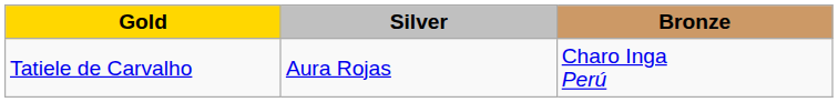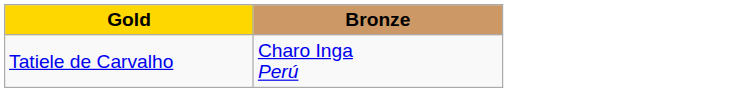 <table class="wikitable" style="text-align:left">
 <tr align="center">
 <td width=200 bgcolor=gold><strong>Gold</strong></td>
-<td width=200 bgcolor=silver><strong>Silver</strong></td>
 <td width=200 bgcolor=CC9966><strong>Bronze</strong></td>
 </tr>
 <tr>
 <td><a href='#'>Tatiele de Carvalho</a><br><em></em></td>
-<td><a href='#'>Aura Rojas</a><br><em></em></td>
 <td><a href='#'>Charo Inga</a><br><em> <a href='#'>Perú</a></em></td>
 </tr>
 </table>
